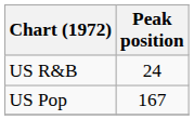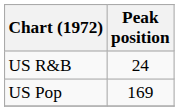 <table class="wikitable">
 <tr>
 <th>Chart (1972)</th>
 <th>Peak<br>position</th>
 </tr>
 <tr>
 <td>US R&B</td>
 <td align="center">24</td>
 </tr>
 <tr>
 <td>US Pop</td>
-<td align="center">167</td>
+<td align="center">169</td>
 </tr>
 <tr>
 </tr>
 </table>
